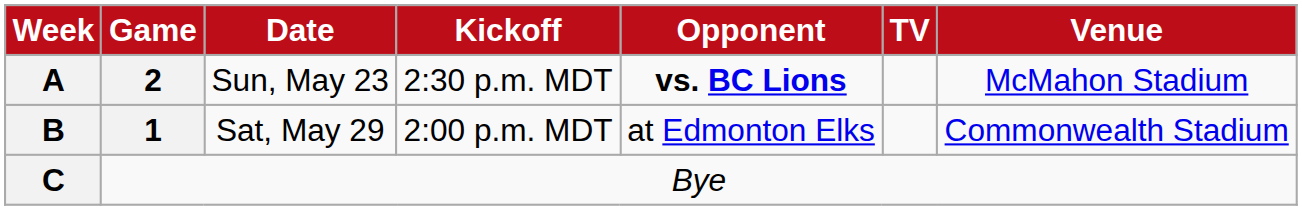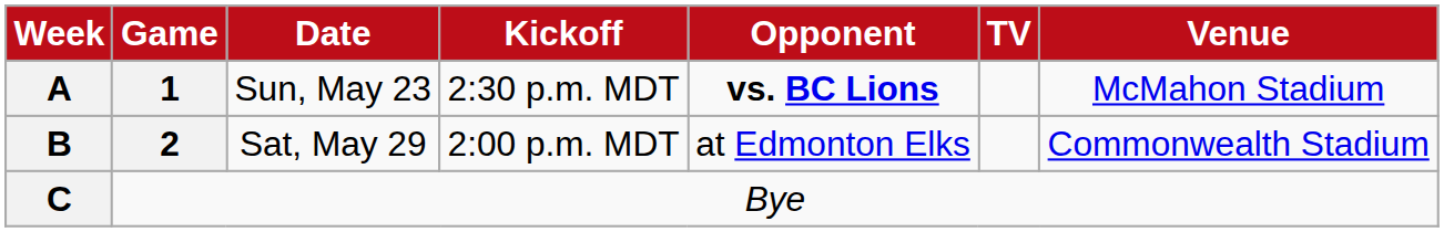 <table class="wikitable" style="font-size: 95%;">
 <tr>
 <th style="background:#BD0D18;color:#FFFFFF;">Week</th>
 <th style="background:#BD0D18;color:#FFFFFF;">Game</th>
 <th style="background:#BD0D18;color:#FFFFFF;">Date</th>
 <th style="background:#BD0D18;color:#FFFFFF;">Kickoff</th>
 <th style="background:#BD0D18;color:#FFFFFF;">Opponent</th>
 <th style="background:#BD0D18;color:#FFFFFF;">TV</th>
 <th style="background:#BD0D18;color:#FFFFFF;">Venue</th>
 </tr>
 <tr style= bgcolor="ffffff">
 <th align="center">A</th>
-<th align="center">2</th>
+<th align="center">1</th>
 <td align="center">Sun, May 23</td>
 <td align="center">2:30 p.m. MDT</td>
 <td align="center"><strong>vs. <a href='#'>BC Lions</a></strong></td>
 <td align="center"></td>
 <td align="center"><a href='#'>McMahon Stadium</a></td>
 </tr>
 <tr style= bgcolor="ffffff">
 <th align="center">B</th>
-<th align="center">1</th>
+<th align="center">2</th>
 <td align="center">Sat, May 29</td>
 <td align="center">2:00 p.m. MDT</td>
 <td align="center">at <a href='#'>Edmonton Elks</a></td>
 <td align="center"></td>
 <td align="center"><a href='#'>Commonwealth Stadium</a></td>
 </tr>
 <tr style= bgcolor="ffffff">
 <th align="center">C</th>
 <td colspan=10 align="center" valign="middle"><em>Bye</em></td>
 </tr>
 </table>
